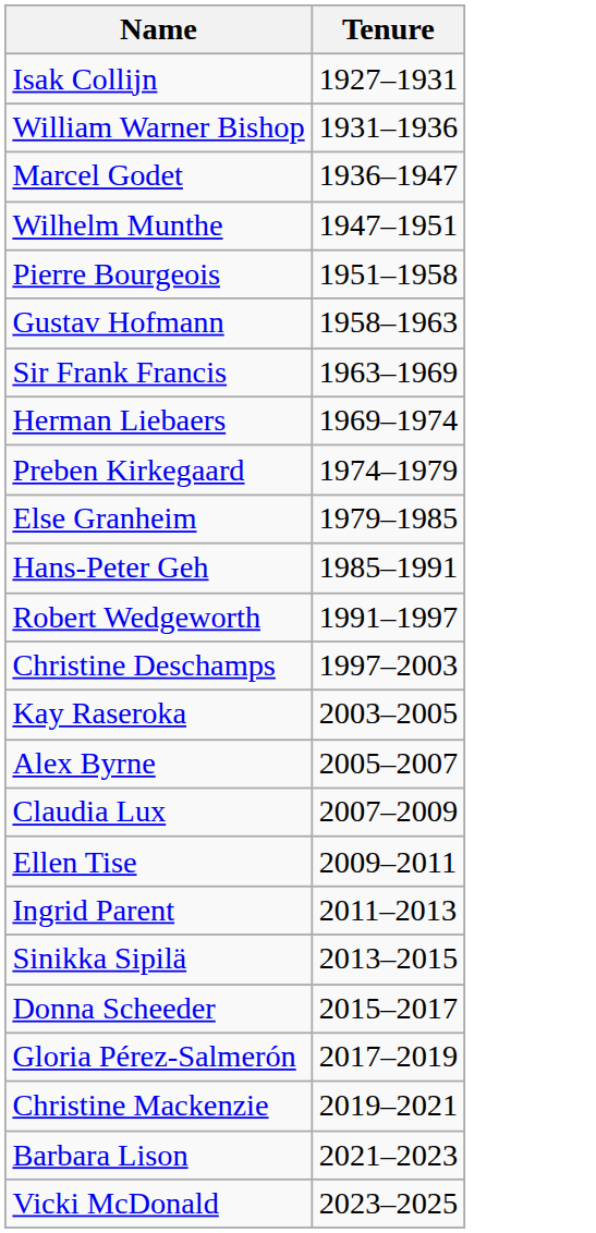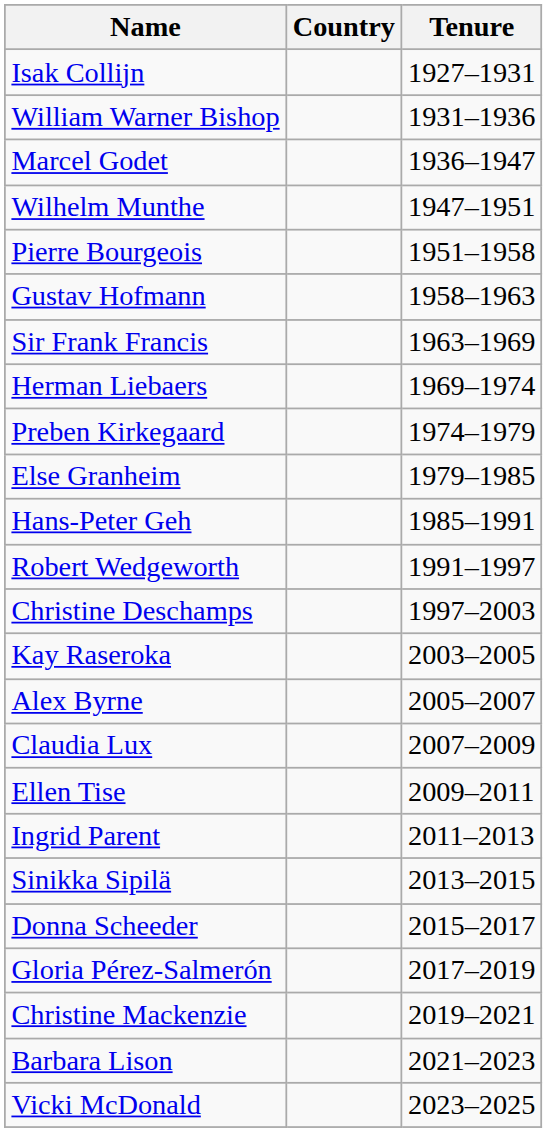 <table class="wikitable">
 <tr>
 <th>Name</th>
+<th>Country</th>
 <th>Tenure</th>
 </tr>
 <tr>
 <td><a href='#'>Isak Collijn</a></td>
+<td></td>
 <td>1927–1931</td>
 </tr>
 <tr>
 <td><a href='#'>William Warner Bishop</a></td>
+<td></td>
 <td>1931–1936</td>
 </tr>
 <tr>
 <td><a href='#'>Marcel Godet</a></td>
+<td></td>
 <td>1936–1947</td>
 </tr>
 <tr>
 <td><a href='#'>Wilhelm Munthe</a></td>
+<td></td>
 <td>1947–1951</td>
 </tr>
 <tr>
 <td><a href='#'>Pierre Bourgeois</a></td>
+<td></td>
 <td>1951–1958</td>
 </tr>
 <tr>
 <td><a href='#'>Gustav Hofmann</a></td>
+<td></td>
 <td>1958–1963</td>
 </tr>
 <tr>
 <td><a href='#'>Sir Frank Francis</a></td>
+<td></td>
 <td>1963–1969</td>
 </tr>
 <tr>
 <td><a href='#'>Herman Liebaers</a></td>
+<td></td>
 <td>1969–1974</td>
 </tr>
 <tr>
 <td><a href='#'>Preben Kirkegaard</a></td>
+<td></td>
 <td>1974–1979</td>
 </tr>
 <tr>
 <td><a href='#'>Else Granheim</a></td>
+<td></td>
 <td>1979–1985</td>
 </tr>
 <tr>
 <td><a href='#'>Hans-Peter Geh</a></td>
+<td></td>
 <td>1985–1991</td>
 </tr>
 <tr>
 <td><a href='#'>Robert Wedgeworth</a></td>
+<td></td>
 <td>1991–1997</td>
 </tr>
 <tr>
 <td><a href='#'>Christine Deschamps</a></td>
+<td></td>
 <td>1997–2003</td>
 </tr>
 <tr>
 <td><a href='#'>Kay Raseroka</a></td>
+<td></td>
 <td>2003–2005</td>
 </tr>
 <tr>
 <td><a href='#'>Alex Byrne</a></td>
+<td></td>
 <td>2005–2007</td>
 </tr>
 <tr>
 <td><a href='#'>Claudia Lux</a></td>
+<td></td>
 <td>2007–2009</td>
 </tr>
 <tr>
 <td><a href='#'>Ellen Tise</a></td>
+<td></td>
 <td>2009–2011</td>
 </tr>
 <tr>
 <td><a href='#'>Ingrid Parent</a></td>
+<td></td>
 <td>2011–2013</td>
 </tr>
 <tr>
 <td><a href='#'>Sinikka Sipilä</a></td>
+<td></td>
 <td>2013–2015</td>
 </tr>
 <tr>
 <td><a href='#'>Donna Scheeder</a></td>
+<td></td>
 <td>2015–2017</td>
 </tr>
 <tr>
 <td><a href='#'>Gloria Pérez-Salmerón</a></td>
+<td></td>
 <td>2017–2019</td>
 </tr>
 <tr>
 <td><a href='#'>Christine Mackenzie</a></td>
+<td></td>
 <td>2019–2021</td>
 </tr>
 <tr>
 <td><a href='#'>Barbara Lison</a></td>
+<td></td>
 <td>2021–2023</td>
 </tr>
 <tr>
 <td><a href='#'>Vicki McDonald</a></td>
+<td></td>
 <td>2023–2025</td>
 </tr>
 </table>
